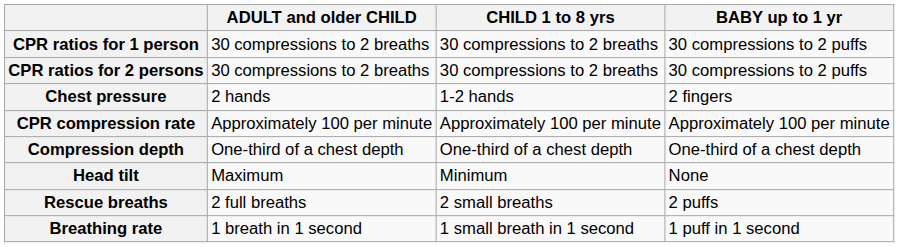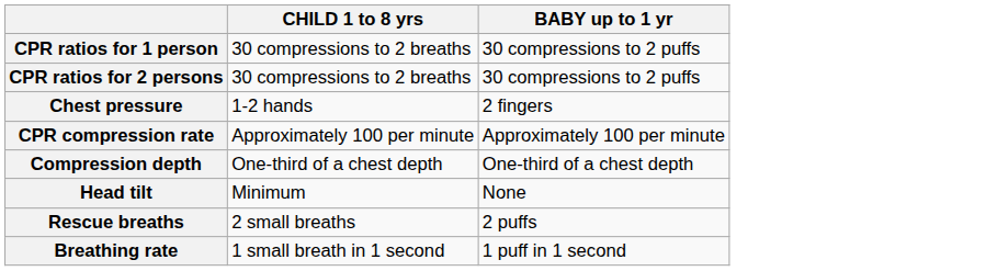 <table class="wikitable">
 <tr>
 <th></th>
-<th>ADULT and older CHILD</th>
 <th>CHILD 1 to 8 yrs</th>
 <th>BABY up to 1 yr</th>
 </tr>
 <tr>
 <th>CPR ratios for 1 person</th>
 <td>30 compressions to 2 breaths</td>
-<td>30 compressions to 2 breaths</td>
 <td>30 compressions to 2 puffs</td>
 </tr>
 <tr>
 <th>CPR ratios for 2 persons</th>
 <td>30 compressions to 2 breaths</td>
-<td>30 compressions to 2 breaths</td>
 <td>30 compressions to 2 puffs</td>
 </tr>
 <tr>
 <th>Chest pressure</th>
-<td>2 hands</td>
 <td>1-2 hands</td>
 <td>2 fingers</td>
 </tr>
 <tr>
 <th>CPR compression rate</th>
 <td>Approximately 100 per minute</td>
 <td>Approximately 100 per minute</td>
-<td>Approximately 100 per minute</td>
 </tr>
 <tr>
 <th>Compression depth</th>
 <td>One-third of a chest depth</td>
 <td>One-third of a chest depth</td>
-<td>One-third of a chest depth</td>
 </tr>
 <tr>
 <th>Head tilt</th>
-<td>Maximum</td>
 <td>Minimum</td>
 <td>None</td>
 </tr>
 <tr>
 <th>Rescue breaths</th>
-<td>2 full breaths</td>
 <td>2 small breaths</td>
 <td>2 puffs</td>
 </tr>
 <tr>
 <th>Breathing rate</th>
-<td>1 breath in 1 second</td>
 <td>1 small breath in 1 second</td>
 <td>1 puff in 1 second</td>
 </tr>
 </table>
